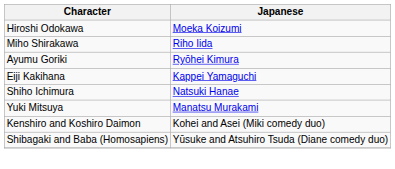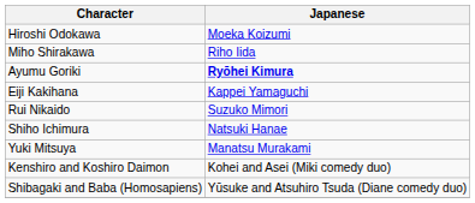 <table class="wikitable">
 <tr>
 <th>Character</th>
 <th>Japanese</th>
 </tr>
 <tr>
 <td>Hiroshi Odokawa</td>
 <td><a href='#'>Moeka Koizumi</a></td>
 </tr>
 <tr>
 <td>Miho Shirakawa</td>
 <td><a href='#'>Riho Iida</a></td>
 </tr>
 <tr>
 <td>Ayumu Goriki</td>
-<td><a href='#'>Ryōhei Kimura</a></td>
+<td><strong><a href='#'>Ryōhei Kimura</a></strong></td>
 </tr>
 <tr>
 <td>Eiji Kakihana</td>
 <td><a href='#'>Kappei Yamaguchi</a></td>
+</tr>
+<tr>
+<td>Rui Nikaido</td>
+<td><a href='#'>Suzuko Mimori</a></td>
 </tr>
 <tr>
 <td>Shiho Ichimura</td>
 <td><a href='#'>Natsuki Hanae</a></td>
 </tr>
 <tr>
 <td>Yuki Mitsuya</td>
 <td><a href='#'>Manatsu Murakami</a></td>
 </tr>
 <tr>
 <td>Kenshiro and Koshiro Daimon</td>
 <td>Kohei and Asei (Miki comedy duo)</td>
 </tr>
 <tr>
 <td>Shibagaki and Baba (Homosapiens)</td>
 <td>Yūsuke and Atsuhiro Tsuda (Diane comedy duo)</td>
 </tr>
 <tr>
 </tr>
 </table>
